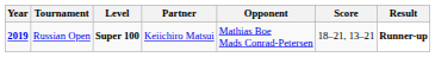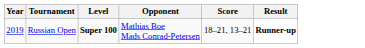 <table class="sortable wikitable" style="font-size: 90%;">
 <tr>
 <th>Year</th>
 <th>Tournament</th>
 <th>Level</th>
-<th>Partner</th>
 <th>Opponent</th>
 <th>Score</th>
 <th>Result</th>
 </tr>
 <tr>
-<td align="center"><strong><a href='#'>2019</a></strong></td>
+<td align="center"><a href='#'>2019</a></td>
 <td align="left"><a href='#'>Russian Open</a></td>
 <td align="left"><strong>Super 100</strong></td>
-<td align="left"> <a href='#'>Keiichiro Matsui</a></td>
 <td align="left"> <a href='#'>Mathias Boe</a><br> <a href='#'>Mads Conrad-Petersen</a></td>
 <td align="left">18–21, 13–21</td>
 <td style="text-align:left; background:white"> <strong>Runner-up</strong></td>
 </tr>
 </table>
